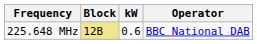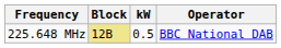 <table class="wikitable sortable">
 <tr>
 <th>Frequency</th>
 <th>Block</th>
 <th>kW</th>
 <th>Operator</th>
 </tr>
 <tr>
 <td>225.648 MHz</td>
 <td style="background: khaki;">12B</td>
-<td>0.6</td>
+<td>0.5</td>
 <td><a href='#'>BBC National DAB</a></td>
 </tr>
 </table>
